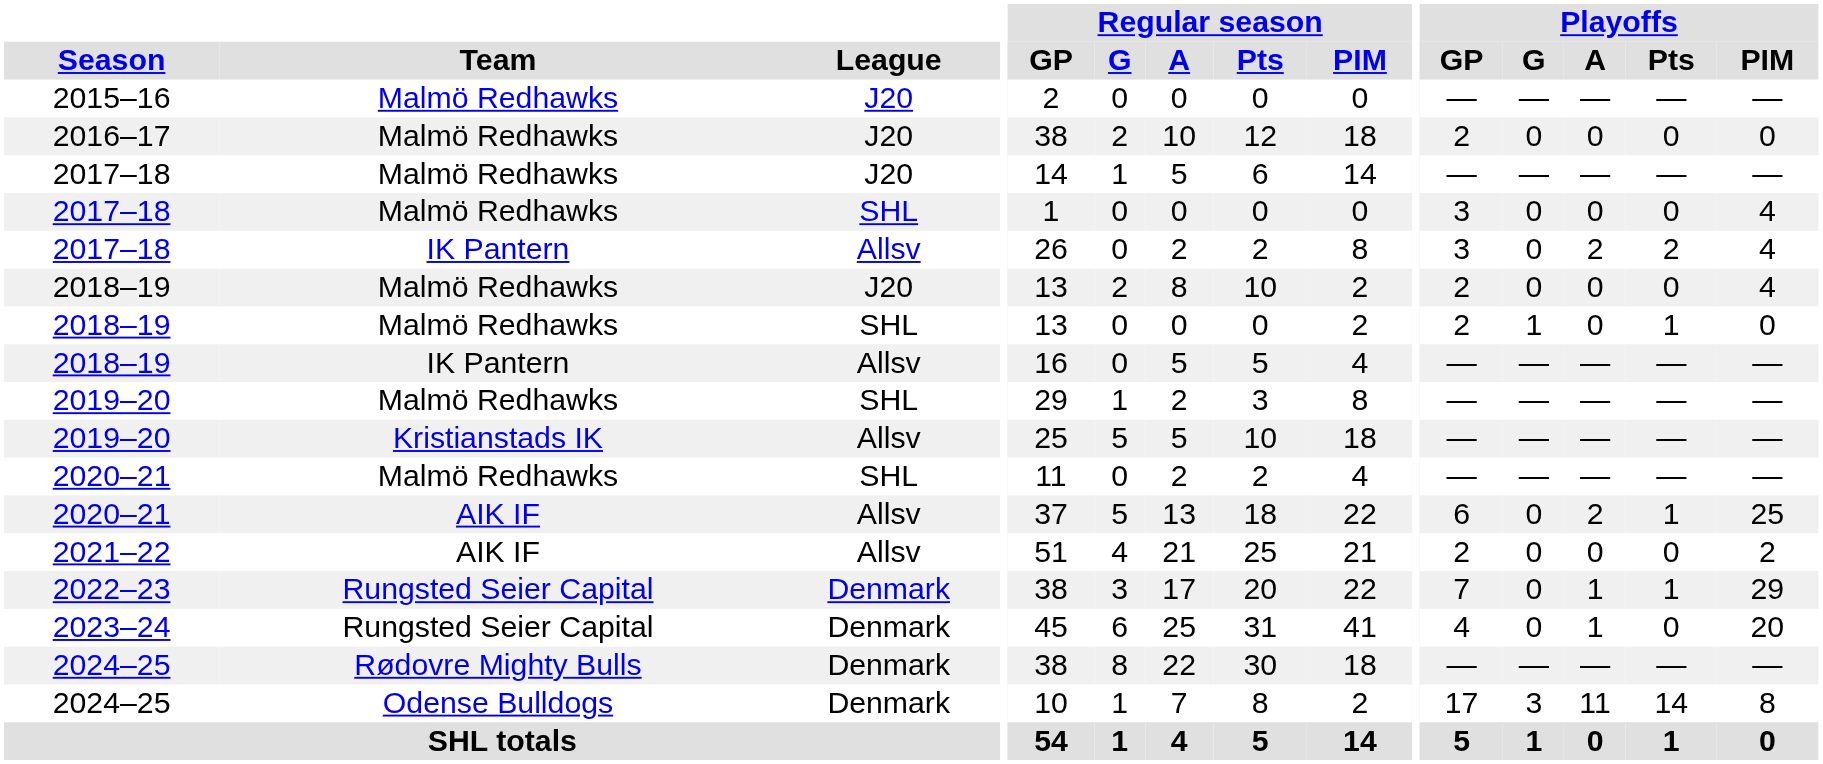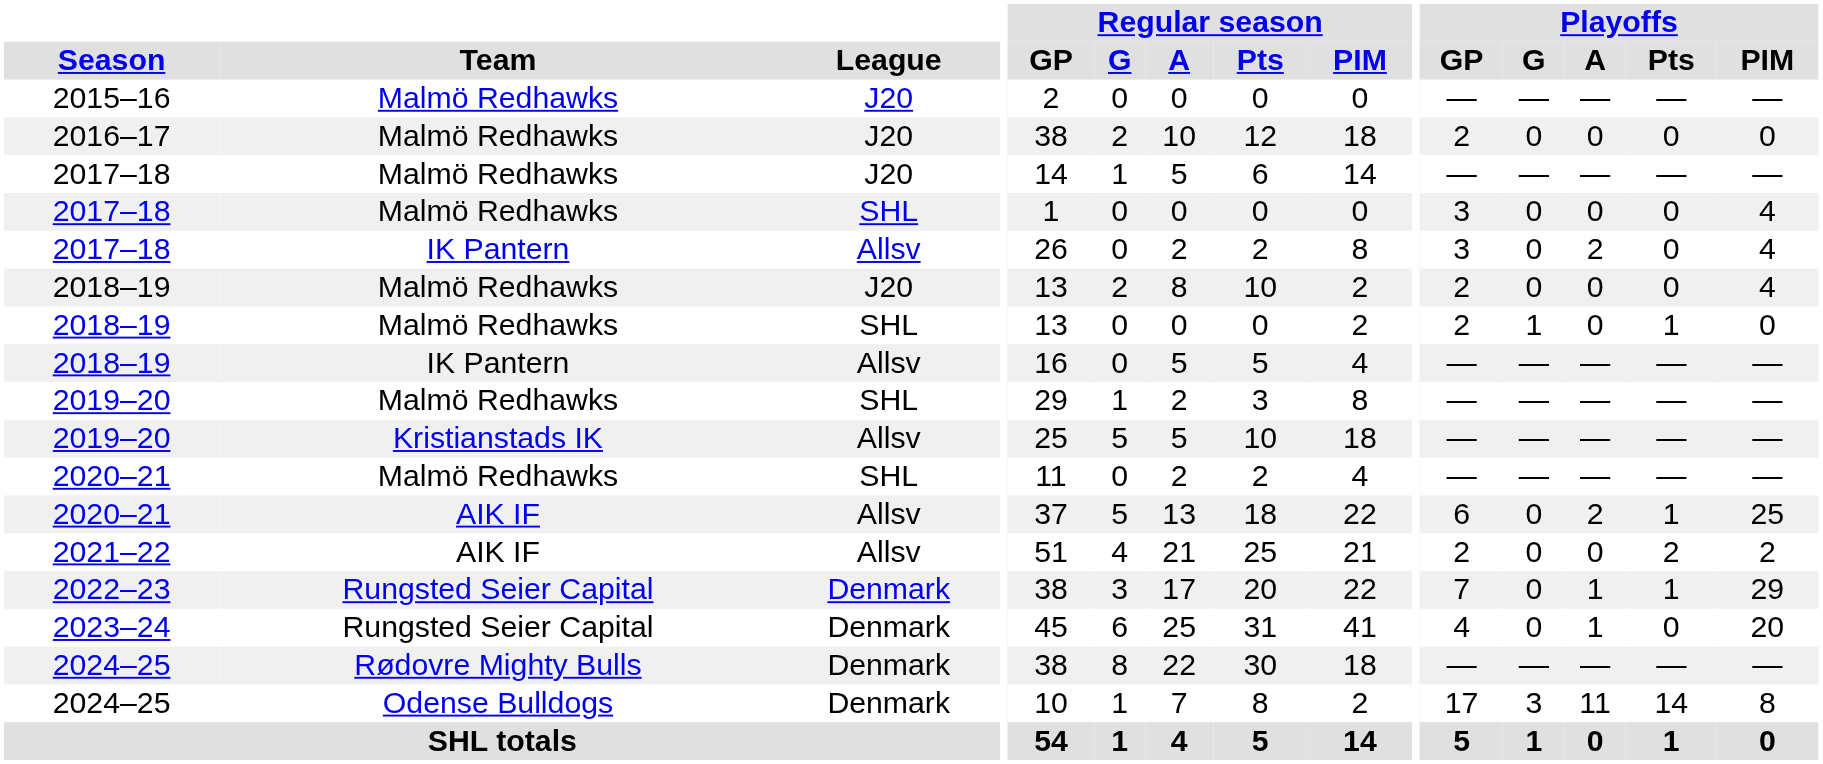 <table border="0" cellpadding="1" cellspacing="0" style="text-align:center; width:60em">
 <tr bgcolor="#e0e0e0">
 <th colspan="3" bgcolor="#ffffff"></th>
 <th rowspan="92" bgcolor="#ffffff"></th>
 <th colspan="5"><a href='#'>Regular season</a></th>
 <th rowspan="92" bgcolor="#ffffff"></th>
 <th colspan="5"><a href='#'>Playoffs</a></th>
 </tr>
 <tr bgcolor="#e0e0e0">
 <th><a href='#'>Season</a></th>
 <th>Team</th>
 <th>League</th>
 <th>GP</th>
 <th><a href='#'>G</a></th>
 <th><a href='#'>A</a></th>
 <th><a href='#'>Pts</a></th>
 <th><a href='#'>PIM</a></th>
 <th>GP</th>
 <th>G</th>
 <th>A</th>
 <th>Pts</th>
 <th>PIM</th>
 </tr>
 <tr>
 <td>2015–16</td>
 <td><a href='#'>Malmö Redhawks</a></td>
 <td><a href='#'>J20</a></td>
 <td>2</td>
 <td>0</td>
 <td>0</td>
 <td>0</td>
 <td>0</td>
 <td>—</td>
 <td>—</td>
 <td>—</td>
 <td>—</td>
 <td>—</td>
 </tr>
 <tr bgcolor="#f0f0f0">
 <td>2016–17</td>
 <td>Malmö Redhawks</td>
 <td>J20</td>
 <td>38</td>
 <td>2</td>
 <td>10</td>
 <td>12</td>
 <td>18</td>
 <td>2</td>
 <td>0</td>
 <td>0</td>
 <td>0</td>
 <td>0</td>
 </tr>
 <tr>
 <td>2017–18</td>
 <td>Malmö Redhawks</td>
 <td>J20</td>
 <td>14</td>
 <td>1</td>
 <td>5</td>
 <td>6</td>
 <td>14</td>
 <td>—</td>
 <td>—</td>
 <td>—</td>
 <td>—</td>
 <td>—</td>
 </tr>
 <tr bgcolor="#f0f0f0">
 <td><a href='#'>2017–18</a></td>
 <td>Malmö Redhawks</td>
 <td><a href='#'>SHL</a></td>
 <td>1</td>
 <td>0</td>
 <td>0</td>
 <td>0</td>
 <td>0</td>
 <td>3</td>
 <td>0</td>
 <td>0</td>
 <td>0</td>
 <td>4</td>
 </tr>
 <tr>
 <td><a href='#'>2017–18</a></td>
 <td><a href='#'>IK Pantern</a></td>
 <td><a href='#'>Allsv</a></td>
 <td>26</td>
 <td>0</td>
 <td>2</td>
 <td>2</td>
 <td>8</td>
 <td>3</td>
 <td>0</td>
 <td>2</td>
-<td>2</td>
+<td>0</td>
 <td>4</td>
 </tr>
 <tr bgcolor="#f0f0f0">
 <td>2018–19</td>
 <td>Malmö Redhawks</td>
 <td>J20</td>
 <td>13</td>
 <td>2</td>
 <td>8</td>
 <td>10</td>
 <td>2</td>
 <td>2</td>
 <td>0</td>
 <td>0</td>
 <td>0</td>
 <td>4</td>
 </tr>
 <tr>
 <td><a href='#'>2018–19</a></td>
 <td>Malmö Redhawks</td>
 <td>SHL</td>
 <td>13</td>
 <td>0</td>
 <td>0</td>
 <td>0</td>
 <td>2</td>
 <td>2</td>
 <td>1</td>
 <td>0</td>
 <td>1</td>
 <td>0</td>
 </tr>
 <tr bgcolor="#f0f0f0">
 <td><a href='#'>2018–19</a></td>
 <td>IK Pantern</td>
 <td>Allsv</td>
 <td>16</td>
 <td>0</td>
 <td>5</td>
 <td>5</td>
 <td>4</td>
 <td>—</td>
 <td>—</td>
 <td>—</td>
 <td>—</td>
 <td>—</td>
 </tr>
 <tr>
 <td><a href='#'>2019–20</a></td>
 <td>Malmö Redhawks</td>
 <td>SHL</td>
 <td>29</td>
 <td>1</td>
 <td>2</td>
 <td>3</td>
 <td>8</td>
 <td>—</td>
 <td>—</td>
 <td>—</td>
 <td>—</td>
 <td>—</td>
 </tr>
 <tr bgcolor="#f0f0f0">
 <td><a href='#'>2019–20</a></td>
 <td><a href='#'>Kristianstads IK</a></td>
 <td>Allsv</td>
 <td>25</td>
 <td>5</td>
 <td>5</td>
 <td>10</td>
 <td>18</td>
 <td>—</td>
 <td>—</td>
 <td>—</td>
 <td>—</td>
 <td>—</td>
 </tr>
 <tr>
 <td><a href='#'>2020–21</a></td>
 <td>Malmö Redhawks</td>
 <td>SHL</td>
 <td>11</td>
 <td>0</td>
 <td>2</td>
 <td>2</td>
 <td>4</td>
 <td>—</td>
 <td>—</td>
 <td>—</td>
 <td>—</td>
 <td>—</td>
 </tr>
 <tr bgcolor="#f0f0f0">
 <td><a href='#'>2020–21</a></td>
 <td><a href='#'>AIK IF</a></td>
 <td>Allsv</td>
 <td>37</td>
 <td>5</td>
 <td>13</td>
 <td>18</td>
 <td>22</td>
 <td>6</td>
 <td>0</td>
 <td>2</td>
 <td>1</td>
 <td>25</td>
 </tr>
 <tr>
 <td><a href='#'>2021–22</a></td>
 <td>AIK IF</td>
 <td>Allsv</td>
 <td>51</td>
 <td>4</td>
 <td>21</td>
 <td>25</td>
 <td>21</td>
 <td>2</td>
 <td>0</td>
 <td>0</td>
-<td>0</td>
+<td>2</td>
 <td>2</td>
 </tr>
 <tr bgcolor="#f0f0f0">
 <td><a href='#'>2022–23</a></td>
 <td><a href='#'>Rungsted Seier Capital</a></td>
 <td><a href='#'>Denmark</a></td>
 <td>38</td>
 <td>3</td>
 <td>17</td>
 <td>20</td>
 <td>22</td>
 <td>7</td>
 <td>0</td>
 <td>1</td>
 <td>1</td>
 <td>29</td>
 </tr>
 <tr>
 <td><a href='#'>2023–24</a></td>
 <td>Rungsted Seier Capital</td>
 <td>Denmark</td>
 <td>45</td>
 <td>6</td>
 <td>25</td>
 <td>31</td>
 <td>41</td>
 <td>4</td>
 <td>0</td>
 <td>1</td>
 <td>0</td>
 <td>20</td>
 </tr>
 <tr bgcolor="#f0f0f0">
 <td><a href='#'>2024–25</a></td>
 <td><a href='#'>Rødovre Mighty Bulls</a></td>
 <td>Denmark</td>
 <td>38</td>
 <td>8</td>
 <td>22</td>
 <td>30</td>
 <td>18</td>
 <td>—</td>
 <td>—</td>
 <td>—</td>
 <td>—</td>
 <td>—</td>
 </tr>
 <tr>
 <td>2024–25</td>
 <td><a href='#'>Odense Bulldogs</a></td>
 <td>Denmark</td>
 <td>10</td>
 <td>1</td>
 <td>7</td>
 <td>8</td>
 <td>2</td>
 <td>17</td>
 <td>3</td>
 <td>11</td>
 <td>14</td>
 <td>8</td>
 </tr>
 <tr bgcolor="#e0e0e0">
 <th colspan="3">SHL totals</th>
 <th>54</th>
 <th>1</th>
 <th>4</th>
 <th>5</th>
 <th>14</th>
 <th>5</th>
 <th>1</th>
 <th>0</th>
 <th>1</th>
 <th>0</th>
 </tr>
 </table>
